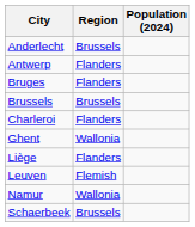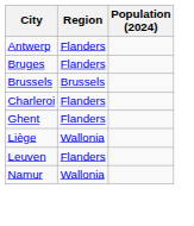 <table class="wikitable sortable sticky-header col3right">
 <tr>
 <th>City</th>
 <th>Region</th>
 <th>Population<br>(2024)</th>
-</tr>
-<tr>
-<td><a href='#'>Anderlecht</a></td>
-<td><a href='#'>Brussels</a></td>
-<td></td>
 </tr>
 <tr>
 <td><a href='#'>Antwerp</a></td>
 <td><a href='#'>Flanders</a></td>
 <td></td>
 </tr>
 <tr>
 <td><a href='#'>Bruges</a></td>
 <td><a href='#'>Flanders</a></td>
 <td></td>
 </tr>
 <tr>
 <td><a href='#'>Brussels</a></td>
 <td><a href='#'>Brussels</a></td>
 <td></td>
 </tr>
 <tr>
 <td><a href='#'>Charleroi</a></td>
 <td><a href='#'>Flanders</a></td>
 <td></td>
 </tr>
 <tr>
 <td><a href='#'>Ghent</a></td>
+<td><a href='#'>Flanders</a></td>
+<td></td>
+</tr>
+<tr>
+<td><a href='#'>Liège</a></td>
 <td><a href='#'>Wallonia</a></td>
 <td></td>
 </tr>
 <tr>
-<td><a href='#'>Liège</a></td>
+<td><a href='#'>Leuven</a></td>
 <td><a href='#'>Flanders</a></td>
-<td></td>
-</tr>
-<tr>
-<td><a href='#'>Leuven</a></td>
-<td><a href='#'>Flemish</a></td>
 <td></td>
 </tr>
 <tr>
 <td><a href='#'>Namur</a></td>
 <td><a href='#'>Wallonia</a></td>
 <td></td>
 </tr>
-<tr>
-<td><a href='#'>Schaerbeek</a></td>
-<td><a href='#'>Brussels</a></td>
-<td></td>
-</tr>
 </table>
